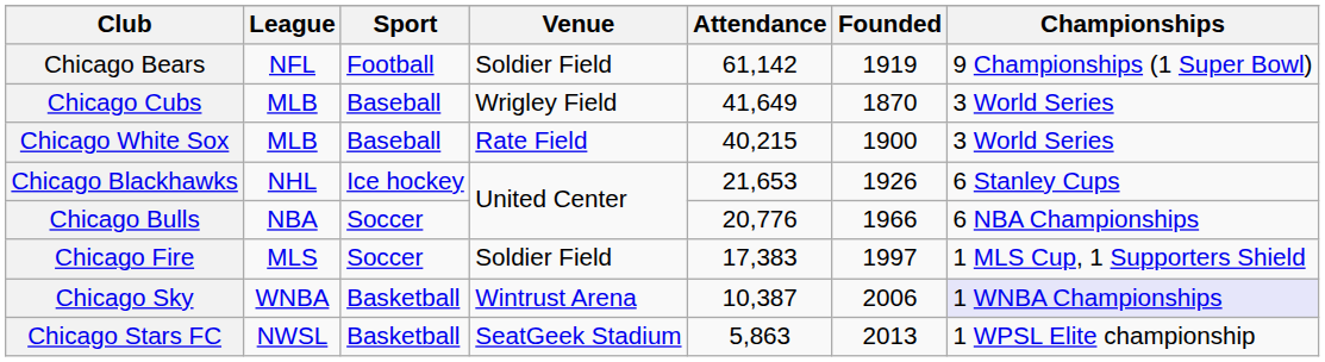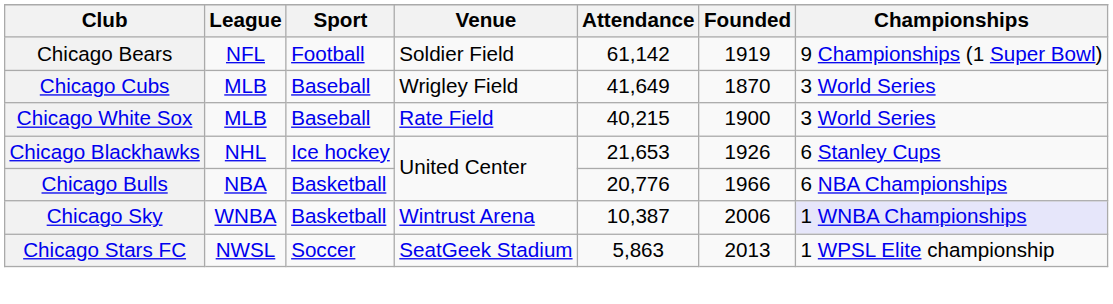 <table class="wikitable sortable">
 <tr>
 </tr>
 <tr>
 <th scope="col">Club</th>
 <th scope="col">League</th>
 <th scope="col">Sport</th>
 <th scope="col">Venue</th>
 <th scope="col">Attendance</th>
 <th scope="col">Founded</th>
 <th scope="col">Championships</th>
 </tr>
 <tr>
 <th scope="row" style="font-weight: normal; text-align: center;">Chicago Bears</th>
 <td align="center"><a href='#'>NFL</a></td>
 <td><a href='#'>Football</a></td>
 <td>Soldier Field</td>
 <td align="center">61,142</td>
 <td align="center">1919</td>
 <td>9 <a href='#'>Championships</a> (1 <a href='#'>Super Bowl</a>)</td>
 </tr>
 <tr>
 <th scope="row" style="font-weight: normal; text-align: center;"><a href='#'>Chicago Cubs</a></th>
 <td align="center"><a href='#'>MLB</a></td>
 <td><a href='#'>Baseball</a></td>
 <td>Wrigley Field</td>
 <td align="center">41,649</td>
 <td align="center">1870</td>
 <td>3 <a href='#'>World Series</a></td>
 </tr>
 <tr>
 <th scope="row" style="font-weight: normal; text-align: center;"><a href='#'>Chicago White Sox</a></th>
 <td align="center"><a href='#'>MLB</a></td>
 <td><a href='#'>Baseball</a></td>
 <td><a href='#'>Rate Field</a></td>
 <td align="center">40,215</td>
 <td align="center">1900</td>
 <td>3 <a href='#'>World Series</a></td>
 </tr>
 <tr>
 <th scope="row" style="font-weight: normal; text-align: center;"><a href='#'>Chicago Blackhawks</a></th>
 <td align="center"><a href='#'>NHL</a></td>
 <td><a href='#'>Ice hockey</a></td>
 <td rowspan="2">United Center</td>
 <td align="center">21,653</td>
 <td align="center">1926</td>
 <td>6 <a href='#'>Stanley Cups</a></td>
 </tr>
 <tr>
 <th scope="row" style="font-weight: normal; text-align: center;"><a href='#'>Chicago Bulls</a></th>
 <td align="center"><a href='#'>NBA</a></td>
-<td><a href='#'>Soccer</a></td>
+<td><a href='#'>Basketball</a></td>
 <td align="center">20,776</td>
 <td align="center">1966</td>
 <td>6 <a href='#'>NBA Championships</a></td>
-</tr>
-<tr>
-<th scope="row" style="font-weight: normal; text-align: center;"><a href='#'>Chicago Fire</a></th>
-<td align="center"><a href='#'>MLS</a></td>
-<td><a href='#'>Soccer</a></td>
-<td>Soldier Field</td>
-<td align="center">17,383</td>
-<td align="center">1997</td>
-<td>1 <a href='#'>MLS Cup</a>, 1 <a href='#'>Supporters Shield</a></td>
 </tr>
 <tr>
 <th scope="row" style="font-weight: normal; text-align: center;"><a href='#'>Chicago Sky</a></th>
 <td align="center"><a href='#'>WNBA</a></td>
 <td><a href='#'>Basketball</a></td>
 <td><a href='#'>Wintrust Arena</a></td>
 <td align="center">10,387</td>
 <td align="center">2006</td>
 <td style="background: lavender;">1 <a href='#'>WNBA Championships</a></td>
 </tr>
 <tr>
 <th scope="row" style="font-weight: normal; text-align: center;"><a href='#'>Chicago Stars FC</a></th>
 <td align="center"><a href='#'>NWSL</a></td>
-<td><a href='#'>Basketball</a></td>
+<td><a href='#'>Soccer</a></td>
 <td><a href='#'>SeatGeek Stadium</a></td>
 <td align="center">5,863</td>
 <td align="center">2013</td>
 <td>1 <a href='#'>WPSL Elite</a> championship</td>
 </tr>
 </table>
